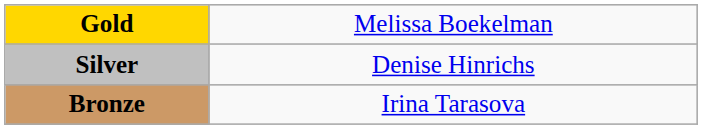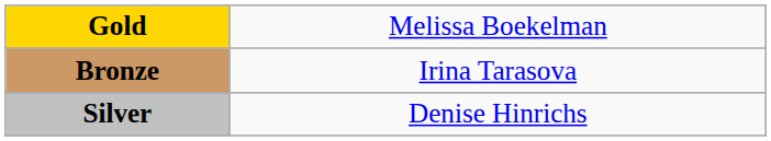 <table class="wikitable" style="text-align:center; " width="35%">
 <tr>
 <td bgcolor="gold"><strong>Gold</strong></td>
 <td><a href='#'>Melissa Boekelman</a><br>  <small><em></em></small></td>
 </tr>
 <tr>
+<td bgcolor="CC9966"><strong>Bronze</strong></td>
+<td><a href='#'>Irina Tarasova</a><br>  <small><em></em></small></td>
+</tr>
+<tr>
 <td bgcolor="silver"><strong>Silver</strong></td>
 <td><a href='#'>Denise Hinrichs</a><br>  <small><em></em></small></td>
 </tr>
-<tr>
-<td bgcolor="CC9966"><strong>Bronze</strong></td>
-<td><a href='#'>Irina Tarasova</a><br>  <small><em></em></small></td>
-</tr>
 </table>
